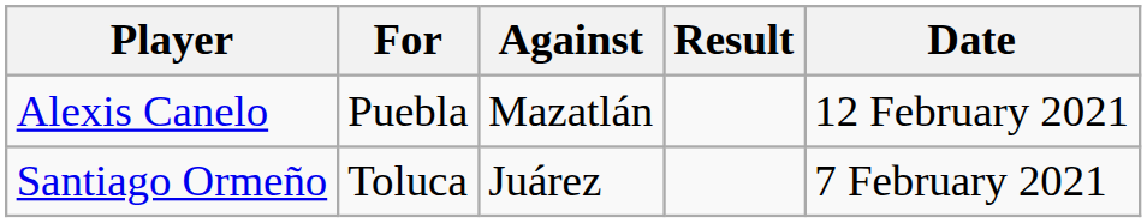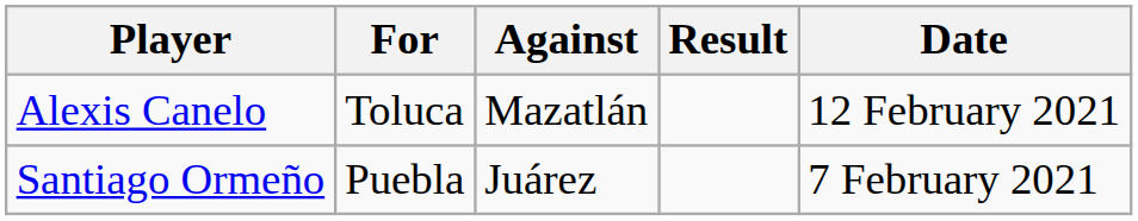 <table class="wikitable sortable">
 <tr>
 <th>Player</th>
 <th>For</th>
 <th>Against</th>
 <th align=center>Result</th>
 <th>Date</th>
 </tr>
 <tr>
 <td> <a href='#'>Alexis Canelo</a></td>
-<td>Puebla</td>
+<td>Toluca</td>
 <td>Mazatlán</td>
 <td></td>
 <td>12 February 2021</td>
 </tr>
 <tr>
 <td> <a href='#'>Santiago Ormeño</a></td>
-<td>Toluca</td>
+<td>Puebla</td>
 <td>Juárez</td>
 <td></td>
 <td>7 February 2021</td>
 </tr>
 </table>
